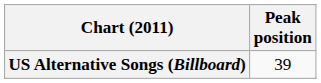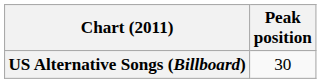 <table class="wikitable plainrowheaders">
 <tr>
 <th scope="col">Chart (2011)</th>
 <th scope="col">Peak<br>position</th>
 </tr>
 <tr>
 <th scope="row">US Alternative Songs (<em>Billboard</em>)</th>
-<td style="text-align:center;">39</td>
+<td style="text-align:center;">30</td>
 </tr>
 </table>
